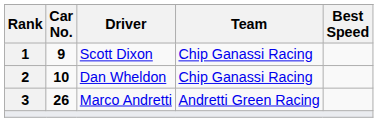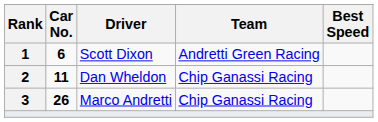 <table class="wikitable" style="font-size:95%;">
 <tr>
 </tr>
 <tr>
 <th>Rank</th>
 <th>Car<br>No.</th>
 <th>Driver</th>
 <th>Team</th>
 <th>Best<br>Speed</th>
 </tr>
 <tr>
 <th>1</th>
-<td style="text-align:center"><strong>9</strong></td>
+<td style="text-align:center"><strong>6</strong></td>
 <td> <a href='#'>Scott Dixon</a></td>
-<td><a href='#'>Chip Ganassi Racing</a></td>
+<td><a href='#'>Andretti Green Racing</a></td>
 <td align=center></td>
 </tr>
 <tr>
 <th>2</th>
-<td style="text-align:center"><strong>10</strong></td>
+<td style="text-align:center"><strong>11</strong></td>
 <td> <a href='#'>Dan Wheldon</a></td>
 <td><a href='#'>Chip Ganassi Racing</a></td>
 <td align=center></td>
 </tr>
 <tr>
 <th>3</th>
 <td style="text-align:center"><strong>26</strong></td>
 <td> <a href='#'>Marco Andretti</a></td>
-<td><a href='#'>Andretti Green Racing</a></td>
+<td><a href='#'>Chip Ganassi Racing</a></td>
 <td align=center></td>
 </tr>
 <tr>
 <td style="background-color:#EAECF0;text-align:center" colspan=5><strong></strong></td>
 </tr>
 </table>
